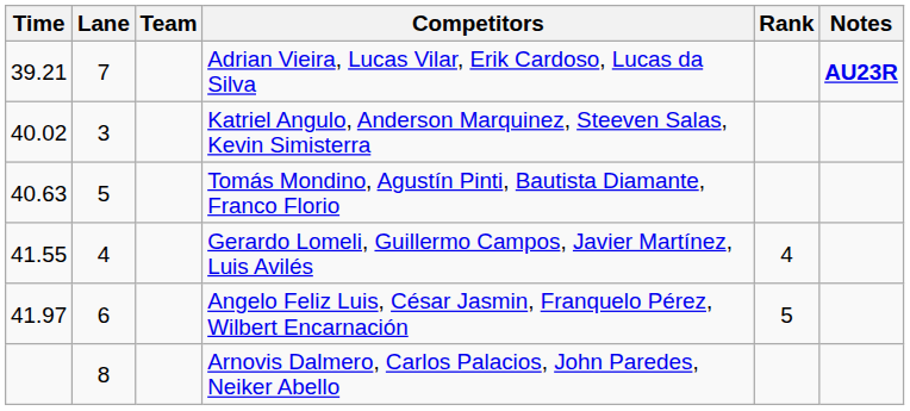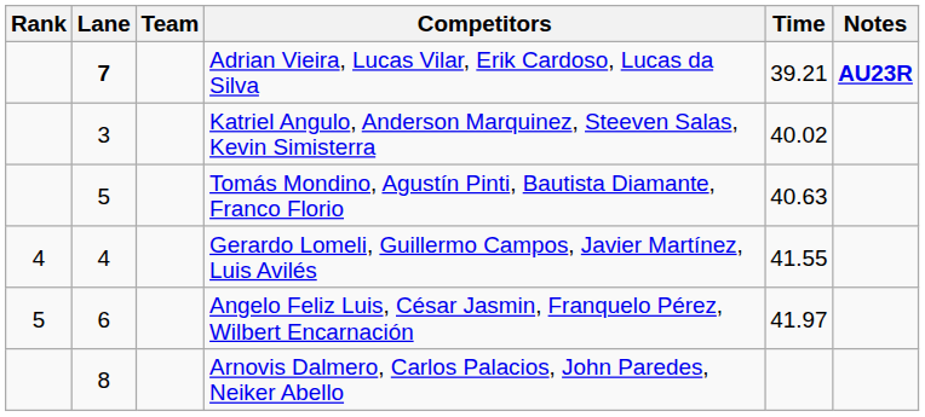 <table class="wikitable sortable" style="text-align:center;font-size:95%">
 <tr>
-<th>Time</th>
+<th>Rank</th>
 <th>Lane</th>
 <th>Team</th>
 <th>Competitors</th>
-<th>Rank</th>
+<th>Time</th>
 <th>Notes</th>
 </tr>
 <tr>
-<td>39.21</td>
-<td>7</td>
+<td></td>
+<td><strong>7</strong></td>
 <td align=left></td>
 <td align=left><a href='#'>Adrian Vieira</a>, <a href='#'>Lucas Vilar</a>, <a href='#'>Erik Cardoso</a>, <a href='#'>Lucas da Silva</a></td>
-<td></td>
+<td>39.21</td>
 <td><strong><a href='#'> AU23R</a></strong></td>
 </tr>
 <tr>
-<td>40.02</td>
+<td></td>
 <td>3</td>
 <td align=left></td>
 <td align=left><a href='#'>Katriel Angulo</a>, <a href='#'>Anderson Marquinez</a>, <a href='#'>Steeven Salas</a>, <a href='#'>Kevin Simisterra</a></td>
-<td></td>
+<td>40.02</td>
 <td></td>
 </tr>
 <tr>
-<td>40.63</td>
+<td></td>
 <td>5</td>
 <td align=left></td>
 <td align=left><a href='#'>Tomás Mondino</a>, <a href='#'>Agustín Pinti</a>, <a href='#'>Bautista Diamante</a>, <a href='#'>Franco Florio</a></td>
-<td></td>
+<td>40.63</td>
 <td></td>
 </tr>
 <tr>
-<td>41.55</td>
+<td>4</td>
 <td>4</td>
 <td align=left></td>
 <td align=left><a href='#'>Gerardo Lomeli</a>, <a href='#'>Guillermo Campos</a>, <a href='#'>Javier Martínez</a>, <a href='#'>Luis Avilés</a></td>
-<td>4</td>
+<td>41.55</td>
 <td></td>
 </tr>
 <tr>
-<td>41.97</td>
+<td>5</td>
 <td>6</td>
 <td align=left></td>
 <td align=left><a href='#'>Angelo Feliz Luis</a>, <a href='#'>César Jasmin</a>, <a href='#'>Franquelo Pérez</a>, <a href='#'>Wilbert Encarnación</a></td>
-<td>5</td>
+<td>41.97</td>
 <td></td>
 </tr>
 <tr>
-<td><strong></strong></td>
+<td></td>
 <td>8</td>
 <td align=left></td>
 <td align=left><a href='#'>Arnovis Dalmero</a>, <a href='#'>Carlos Palacios</a>, <a href='#'>John Paredes</a>, <a href='#'>Neiker Abello</a></td>
-<td></td>
+<td><strong></strong></td>
 <td></td>
 </tr>
 </table>
